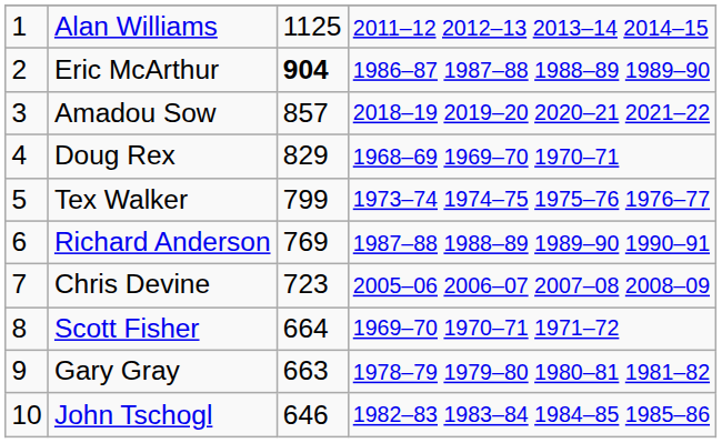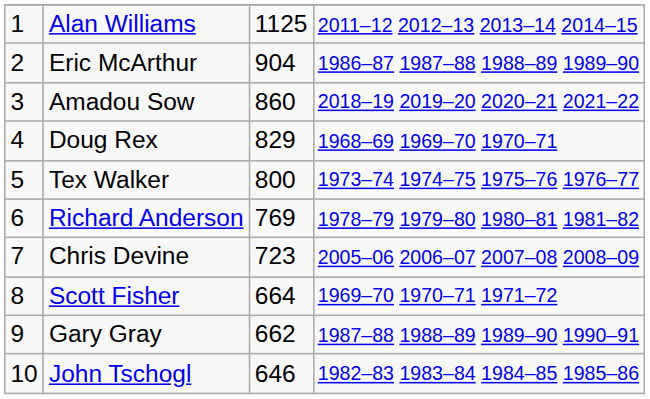 <table class="wikitable">
 <tr>
 </tr>
 <tr>
 <td>1</td>
 <td><a href='#'>Alan Williams</a></td>
 <td>1125</td>
 <td style="font-size:80%;"><a href='#'>2011–12</a> <a href='#'>2012–13</a> <a href='#'>2013–14</a> <a href='#'>2014–15</a></td>
 </tr>
 <tr>
 <td>2</td>
 <td>Eric McArthur</td>
-<td><strong>904</strong></td>
+<td>904</td>
 <td style="font-size:80%;"><a href='#'>1986–87</a> <a href='#'>1987–88</a> <a href='#'>1988–89</a> <a href='#'>1989–90</a></td>
 </tr>
 <tr>
 <td>3</td>
 <td>Amadou Sow</td>
-<td>857</td>
+<td>860</td>
 <td style="font-size:80%;"><a href='#'>2018–19</a> <a href='#'>2019–20</a> <a href='#'>2020–21</a> <a href='#'>2021–22</a></td>
 </tr>
 <tr>
 <td>4</td>
 <td>Doug Rex</td>
 <td>829</td>
 <td style="font-size:80%;"><a href='#'>1968–69</a> <a href='#'>1969–70</a> <a href='#'>1970–71</a></td>
 </tr>
 <tr>
 <td>5</td>
 <td>Tex Walker</td>
-<td>799</td>
+<td>800</td>
 <td style="font-size:80%;"><a href='#'>1973–74</a> <a href='#'>1974–75</a> <a href='#'>1975–76</a> <a href='#'>1976–77</a></td>
 </tr>
 <tr>
 <td>6</td>
 <td><a href='#'>Richard Anderson</a></td>
 <td>769</td>
-<td style="font-size:80%;"><a href='#'>1987–88</a> <a href='#'>1988–89</a> <a href='#'>1989–90</a> <a href='#'>1990–91</a></td>
+<td style="font-size:80%;"><a href='#'>1978–79</a> <a href='#'>1979–80</a> <a href='#'>1980–81</a> <a href='#'>1981–82</a></td>
 </tr>
 <tr>
 <td>7</td>
 <td>Chris Devine</td>
 <td>723</td>
 <td style="font-size:80%;"><a href='#'>2005–06</a> <a href='#'>2006–07</a> <a href='#'>2007–08</a> <a href='#'>2008–09</a></td>
 </tr>
 <tr>
 <td>8</td>
 <td><a href='#'>Scott Fisher</a></td>
 <td>664</td>
 <td style="font-size:80%;"><a href='#'>1969–70</a> <a href='#'>1970–71</a> <a href='#'>1971–72</a></td>
 </tr>
 <tr>
 <td>9</td>
 <td>Gary Gray</td>
-<td>663</td>
-<td style="font-size:80%;"><a href='#'>1978–79</a> <a href='#'>1979–80</a> <a href='#'>1980–81</a> <a href='#'>1981–82</a></td>
+<td>662</td>
+<td style="font-size:80%;"><a href='#'>1987–88</a> <a href='#'>1988–89</a> <a href='#'>1989–90</a> <a href='#'>1990–91</a></td>
 </tr>
 <tr>
 <td>10</td>
 <td><a href='#'>John Tschogl</a></td>
 <td>646</td>
 <td style="font-size:80%;"><a href='#'>1982–83</a> <a href='#'>1983–84</a> <a href='#'>1984–85</a> <a href='#'>1985–86</a></td>
 </tr>
 </table>
